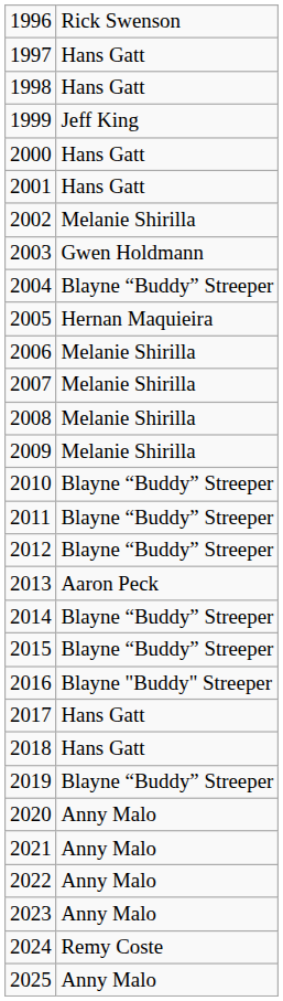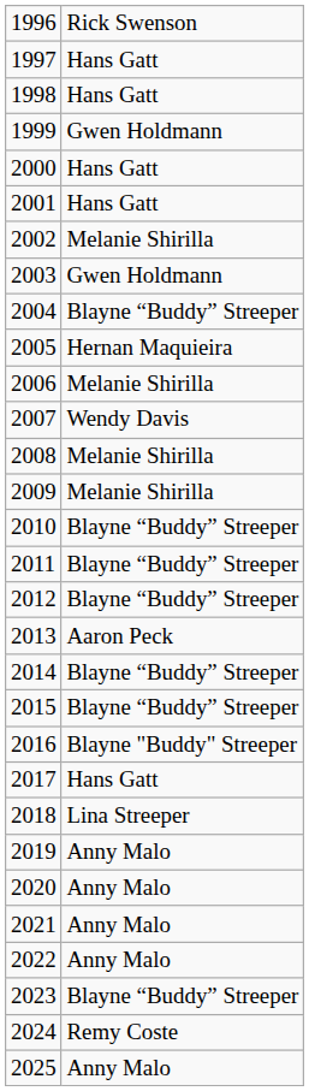 <table class="wikitable">
 <tr>
 <td>1996</td>
 <td>Rick Swenson</td>
 </tr>
 <tr>
 <td>1997</td>
 <td>Hans Gatt</td>
 </tr>
 <tr>
 <td>1998</td>
 <td>Hans Gatt</td>
 </tr>
 <tr>
 <td>1999</td>
-<td>Jeff King</td>
+<td>Gwen Holdmann</td>
 </tr>
 <tr>
 <td>2000</td>
 <td>Hans Gatt</td>
 </tr>
 <tr>
 <td>2001</td>
 <td>Hans Gatt</td>
 </tr>
 <tr>
 <td>2002</td>
 <td>Melanie Shirilla</td>
 </tr>
 <tr>
 <td>2003</td>
 <td>Gwen Holdmann</td>
 </tr>
 <tr>
 <td>2004</td>
 <td>Blayne “Buddy” Streeper</td>
 </tr>
 <tr>
 <td>2005</td>
 <td>Hernan Maquieira</td>
 </tr>
 <tr>
 <td>2006</td>
 <td>Melanie Shirilla</td>
 </tr>
 <tr>
 <td>2007</td>
-<td>Melanie Shirilla</td>
+<td>Wendy Davis</td>
 </tr>
 <tr>
 <td>2008</td>
 <td>Melanie Shirilla</td>
 </tr>
 <tr>
 <td>2009</td>
 <td>Melanie Shirilla</td>
 </tr>
 <tr>
 <td>2010</td>
 <td>Blayne “Buddy” Streeper</td>
 </tr>
 <tr>
 <td>2011</td>
 <td>Blayne “Buddy” Streeper</td>
 </tr>
 <tr>
 <td>2012</td>
 <td>Blayne “Buddy” Streeper</td>
 </tr>
 <tr>
 <td>2013</td>
 <td>Aaron Peck</td>
 </tr>
 <tr>
 <td>2014</td>
 <td>Blayne “Buddy” Streeper</td>
 </tr>
 <tr>
 <td>2015</td>
 <td>Blayne “Buddy” Streeper</td>
 </tr>
 <tr>
 <td>2016</td>
 <td>Blayne "Buddy" Streeper</td>
 </tr>
 <tr>
 <td>2017</td>
 <td>Hans Gatt</td>
 </tr>
 <tr>
 <td>2018</td>
-<td>Hans Gatt</td>
+<td>Lina Streeper</td>
 </tr>
 <tr>
 <td>2019</td>
-<td>Blayne “Buddy” Streeper</td>
+<td>Anny Malo</td>
 </tr>
 <tr>
 <td>2020</td>
 <td>Anny Malo</td>
 </tr>
 <tr>
 <td>2021</td>
 <td>Anny Malo</td>
 </tr>
 <tr>
 <td>2022</td>
 <td>Anny Malo</td>
 </tr>
 <tr>
 <td>2023</td>
-<td>Anny Malo</td>
+<td>Blayne “Buddy” Streeper</td>
 </tr>
 <tr>
 <td>2024</td>
 <td>Remy Coste</td>
 </tr>
 <tr>
 <td>2025</td>
 <td>Anny Malo</td>
 </tr>
 </table>
